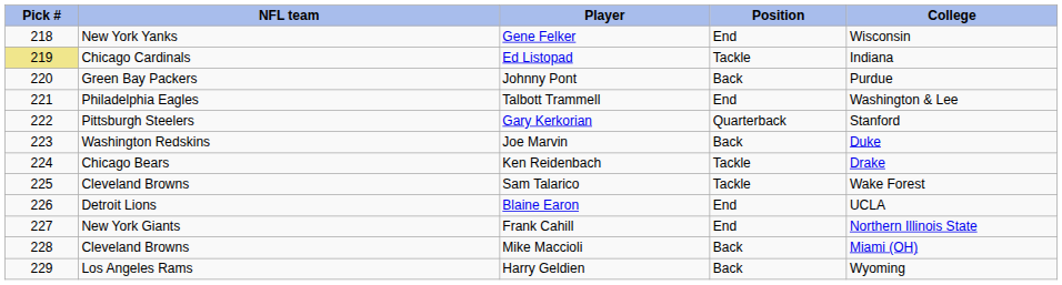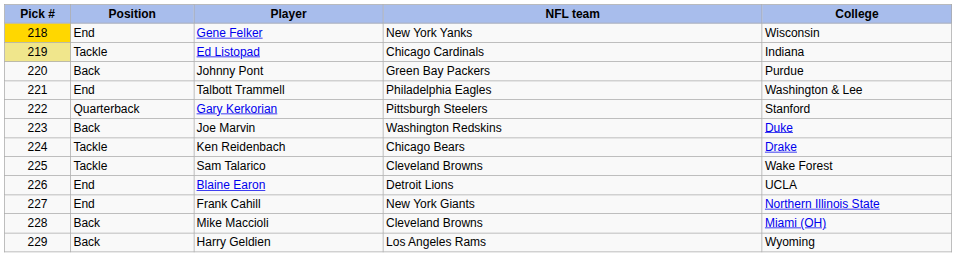 <table class="wikitable sortable sortable" style="width: 100%">
 <tr>
 <th style="background:#A8BDEC;" width=7%>Pick #</th>
+<th width=13% style="background:#A8BDEC;">Position</th>
+<th width=20% style="background:#A8BDEC;">Player</th>
 <th width=40% style="background:#A8BDEC;">NFL team</th>
-<th width=20% style="background:#A8BDEC;">Player</th>
-<th width=13% style="background:#A8BDEC;">Position</th>
 <th style="background:#A8BDEC;">College</th>
 </tr>
 <tr>
-<td align=center>218</td>
+<td align=center style="background: gold;">218</td>
+<td>End</td>
+<td><a href='#'>Gene Felker</a></td>
 <td>New York Yanks</td>
-<td><a href='#'>Gene Felker</a></td>
-<td>End</td>
 <td>Wisconsin</td>
 </tr>
 <tr>
 <td align=center style="background: khaki;">219</td>
+<td>Tackle</td>
+<td><a href='#'>Ed Listopad</a></td>
 <td>Chicago Cardinals</td>
-<td><a href='#'>Ed Listopad</a></td>
-<td>Tackle</td>
 <td>Indiana</td>
 </tr>
 <tr>
 <td align=center>220</td>
+<td>Back</td>
+<td>Johnny Pont</td>
 <td>Green Bay Packers</td>
-<td>Johnny Pont</td>
-<td>Back</td>
 <td>Purdue</td>
 </tr>
 <tr>
 <td align=center>221</td>
+<td>End</td>
+<td>Talbott Trammell</td>
 <td>Philadelphia Eagles</td>
-<td>Talbott Trammell</td>
-<td>End</td>
 <td>Washington & Lee</td>
 </tr>
 <tr>
 <td align=center>222</td>
+<td>Quarterback</td>
+<td><a href='#'>Gary Kerkorian</a></td>
 <td>Pittsburgh Steelers</td>
-<td><a href='#'>Gary Kerkorian</a></td>
-<td>Quarterback</td>
 <td>Stanford</td>
 </tr>
 <tr>
 <td align=center>223</td>
+<td>Back</td>
+<td>Joe Marvin</td>
 <td>Washington Redskins</td>
-<td>Joe Marvin</td>
-<td>Back</td>
 <td><a href='#'>Duke</a></td>
 </tr>
 <tr>
 <td align=center>224</td>
+<td>Tackle</td>
+<td>Ken Reidenbach</td>
 <td>Chicago Bears</td>
-<td>Ken Reidenbach</td>
-<td>Tackle</td>
 <td><a href='#'>Drake</a></td>
 </tr>
 <tr>
 <td align=center>225</td>
+<td>Tackle</td>
+<td>Sam Talarico</td>
 <td>Cleveland Browns</td>
-<td>Sam Talarico</td>
-<td>Tackle</td>
 <td>Wake Forest</td>
 </tr>
 <tr>
 <td align=center>226</td>
+<td>End</td>
+<td><a href='#'>Blaine Earon</a></td>
 <td>Detroit Lions</td>
-<td><a href='#'>Blaine Earon</a></td>
-<td>End</td>
 <td>UCLA</td>
 </tr>
 <tr>
 <td align=center>227</td>
+<td>End</td>
+<td>Frank Cahill</td>
 <td>New York Giants</td>
-<td>Frank Cahill</td>
-<td>End</td>
 <td><a href='#'>Northern Illinois State</a></td>
 </tr>
 <tr>
 <td align=center>228</td>
+<td>Back</td>
+<td>Mike Maccioli</td>
 <td>Cleveland Browns</td>
-<td>Mike Maccioli</td>
-<td>Back</td>
 <td><a href='#'>Miami (OH)</a></td>
 </tr>
 <tr>
 <td align=center>229</td>
+<td>Back</td>
+<td>Harry Geldien</td>
 <td>Los Angeles Rams</td>
-<td>Harry Geldien</td>
-<td>Back</td>
 <td>Wyoming</td>
 </tr>
 </table>
